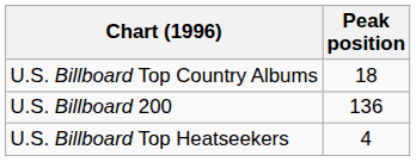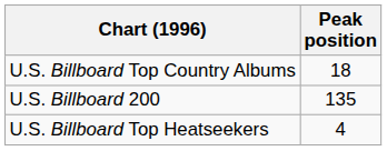 <table class="wikitable">
 <tr>
 <th>Chart (1996)</th>
 <th>Peak<br>position</th>
 </tr>
 <tr>
 <td>U.S. <em>Billboard</em> Top Country Albums</td>
 <td align="center">18</td>
 </tr>
 <tr>
 <td>U.S. <em>Billboard</em> 200</td>
-<td align="center">136</td>
+<td align="center">135</td>
 </tr>
 <tr>
 <td>U.S. <em>Billboard</em> Top Heatseekers</td>
 <td align="center">4</td>
 </tr>
 </table>
